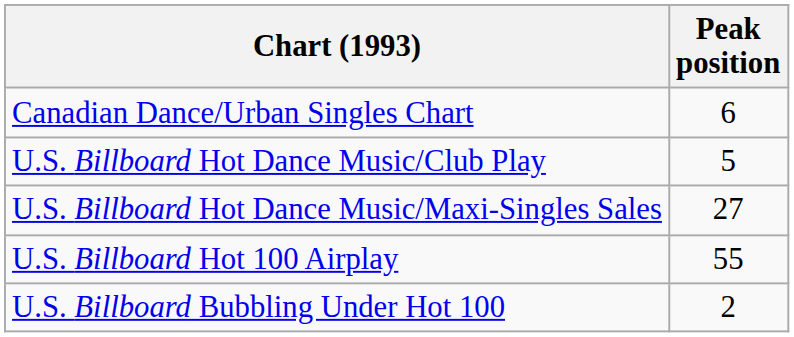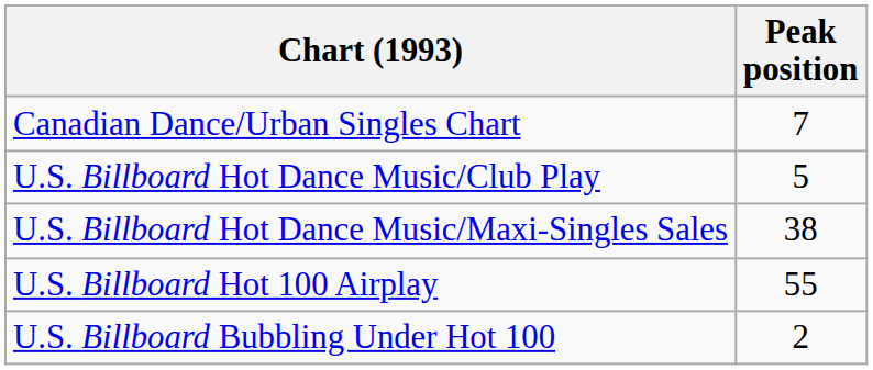 <table class="wikitable">
 <tr>
 <th>Chart (1993)</th>
 <th>Peak<br>position</th>
 </tr>
 <tr>
 <td><a href='#'>Canadian Dance/Urban Singles Chart</a></td>
-<td align="center">6</td>
+<td align="center">7</td>
 </tr>
 <tr>
 <td><a href='#'>U.S. <em>Billboard</em> Hot Dance Music/Club Play</a></td>
 <td align="center">5</td>
 </tr>
 <tr>
 <td><a href='#'>U.S. <em>Billboard</em> Hot Dance Music/Maxi-Singles Sales</a></td>
-<td align="center">27</td>
+<td align="center">38</td>
 </tr>
 <tr>
 <td><a href='#'>U.S. <em>Billboard</em> Hot 100 Airplay</a></td>
 <td align="center">55</td>
 </tr>
 <tr>
 <td><a href='#'>U.S. <em>Billboard</em> Bubbling Under Hot 100</a></td>
 <td align="center">2</td>
 </tr>
 </table>
